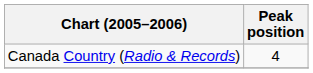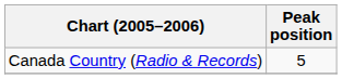 <table class="wikitable sortable">
 <tr>
 <th align="left">Chart (2005–2006)</th>
 <th align="center">Peak<br>position</th>
 </tr>
 <tr>
 <td align="left">Canada <a href='#'>Country</a> (<em><a href='#'>Radio & Records</a></em>)</td>
-<td align="center">4</td>
+<td align="center">5</td>
 </tr>
 <tr>
 </tr>
 <tr>
 </tr>
 </table>
